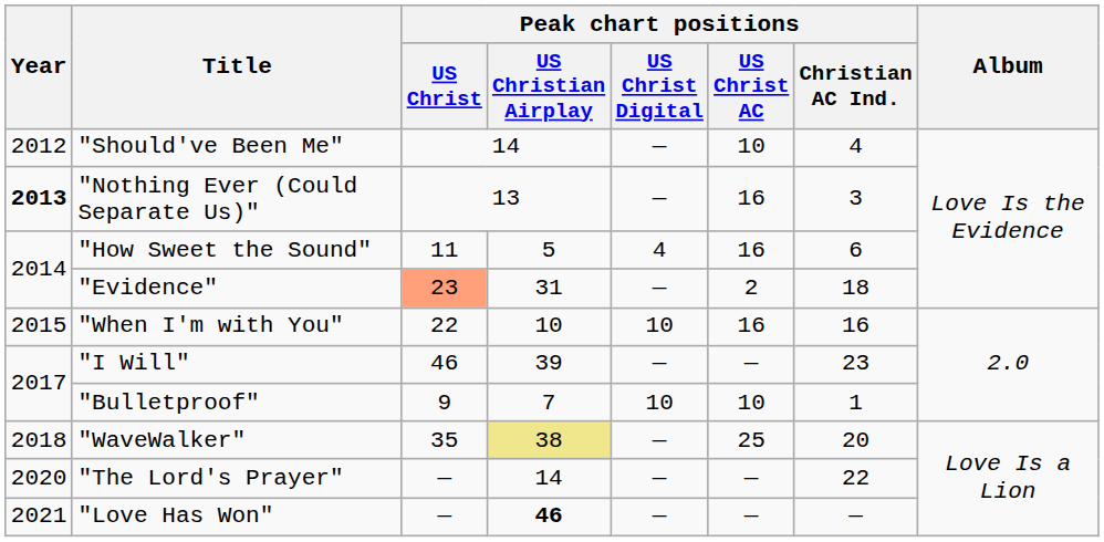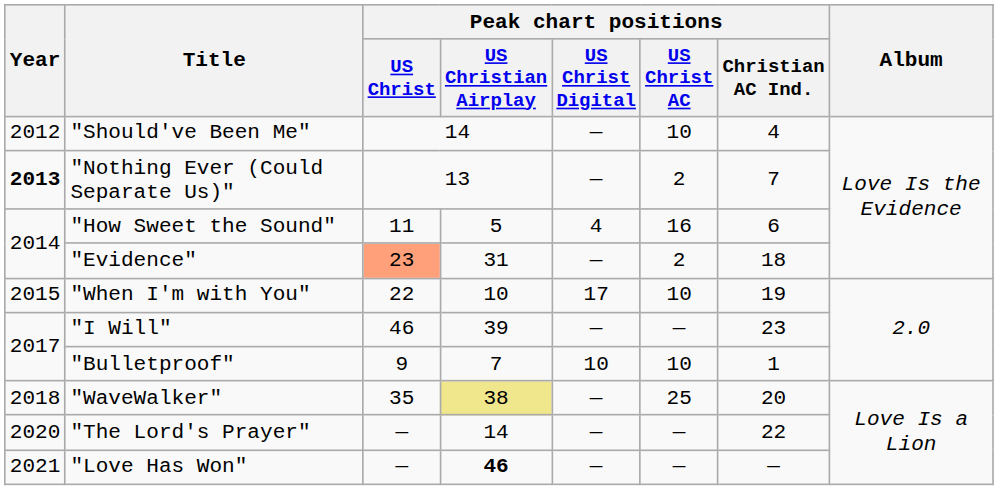 <table class="wikitable" style="text-align:center">
 <tr>
 <th scope="col" rowspan="2">Year</th>
 <th scope="col" rowspan="2" style="width:20em;">Title</th>
 <th scope="col" colspan="5">Peak chart positions</th>
 <th scope="col" rowspan="2" style="width:10em;">Album</th>
 </tr>
 <tr>
 <th scope="col" style="width:2.5em;font-size:90%;"><a href='#'>US Christ</a><br></th>
 <th scope="col" style="width:3em;font-size:90%;"><a href='#'>US Christian Airplay</a><br></th>
 <th scope="col" style="width:2.5em;font-size:90%;"><a href='#'>US<br>Christ Digital</a><br></th>
 <th scope="col" style="width:3em;font-size:90%;"><a href='#'>US<br>Christ AC</a><br></th>
 <th scope="col" style="width:3em;font-size:90%;">Christian AC Ind.<br></th>
 </tr>
 <tr>
 <td style="text-align:left">2012</td>
 <td style="text-align:left">"Should've Been Me"</td>
 <td colspan="2">14</td>
 <td>—</td>
 <td>10</td>
 <td>4</td>
 <td rowspan="4"><em>Love Is the Evidence</em></td>
 </tr>
 <tr>
 <td style="text-align:left"><strong>2013</strong></td>
 <td style="text-align:left">"Nothing Ever (Could Separate Us)"</td>
 <td colspan="2">13</td>
 <td>—</td>
-<td>16</td>
-<td>3</td>
+<td>2</td>
+<td>7</td>
 </tr>
 <tr>
 <td rowspan="2" style="text-align:left">2014</td>
 <td style="text-align:left">"How Sweet the Sound"</td>
 <td>11</td>
 <td>5</td>
 <td>4</td>
 <td>16</td>
 <td>6</td>
 </tr>
 <tr>
 <td style="text-align:left">"Evidence"</td>
 <td style="background: lightsalmon;">23</td>
 <td>31</td>
 <td>—</td>
 <td>2</td>
 <td>18</td>
 </tr>
 <tr>
 <td style="text-align:left">2015</td>
 <td style="text-align:left">"When I'm with You"</td>
 <td>22</td>
 <td>10</td>
+<td>17</td>
 <td>10</td>
-<td>16</td>
-<td>16</td>
+<td>19</td>
 <td rowspan="3"><em>2.0</em></td>
 </tr>
 <tr>
 <td rowspan="2">2017</td>
 <td style="text-align:left">"I Will"</td>
 <td>46</td>
 <td>39</td>
 <td>—</td>
 <td>—</td>
 <td>23</td>
 </tr>
 <tr>
 <td style="text-align:left">"Bulletproof"</td>
 <td>9</td>
 <td>7</td>
 <td>10</td>
 <td>10</td>
 <td>1</td>
 </tr>
 <tr>
 <td>2018</td>
 <td style="text-align:left">"WaveWalker"<br></td>
 <td>35</td>
 <td style="background: khaki;">38</td>
 <td>—</td>
 <td>25</td>
 <td>20</td>
 <td rowspan="3"><em>Love Is a Lion</em></td>
 </tr>
 <tr>
 <td>2020</td>
 <td style="text-align:left">"The Lord's Prayer"</td>
 <td>—</td>
 <td>14</td>
 <td>—</td>
 <td>—</td>
 <td>22</td>
 </tr>
 <tr>
 <td>2021</td>
 <td style="text-align:left">"Love Has Won"</td>
 <td>—</td>
 <td><strong>46</strong></td>
 <td>—</td>
 <td>—</td>
 <td>—</td>
 </tr>
 </table>
